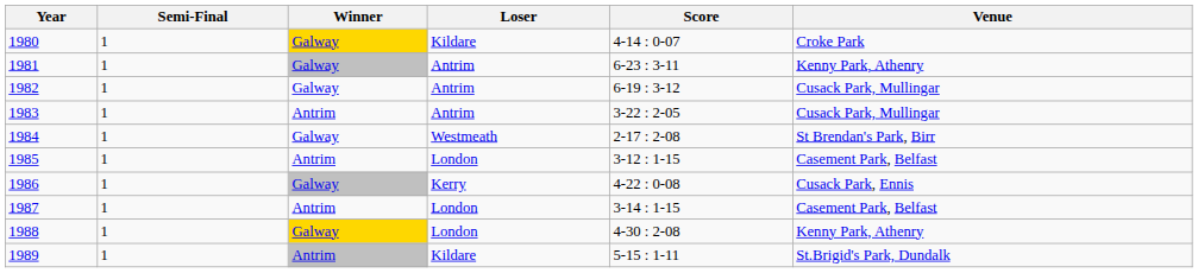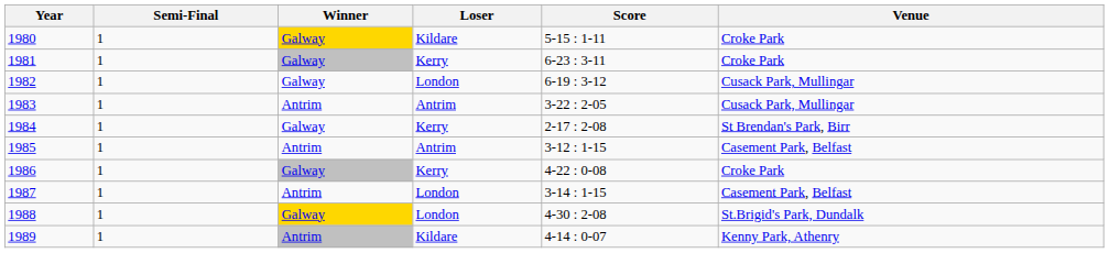 <table class="wikitable" width=100%>
 <tr>
 <th>Year</th>
 <th>Semi-Final</th>
 <th>Winner</th>
 <th>Loser</th>
 <th>Score</th>
 <th>Venue</th>
 </tr>
 <tr>
 <td rowspan=1><a href='#'>1980</a></td>
 <td>1</td>
 <td style="background-color:#FED700"><a href='#'>Galway</a></td>
 <td><a href='#'>Kildare</a></td>
-<td>4-14 : 0-07</td>
+<td>5-15 : 1-11</td>
 <td><a href='#'>Croke Park</a></td>
 </tr>
 <tr>
 <td rowspan=1><a href='#'>1981</a></td>
 <td>1</td>
 <td style="background-color:#C0C0C0"><a href='#'>Galway</a></td>
-<td><a href='#'>Antrim</a></td>
+<td><a href='#'>Kerry</a></td>
 <td>6-23 : 3-11</td>
-<td><a href='#'>Kenny Park, Athenry</a></td>
+<td><a href='#'>Croke Park</a></td>
 </tr>
 <tr>
 <td rowspan=1><a href='#'>1982</a></td>
 <td>1</td>
 <td><a href='#'>Galway</a></td>
-<td><a href='#'>Antrim</a></td>
+<td><a href='#'>London</a></td>
 <td>6-19 : 3-12</td>
 <td><a href='#'>Cusack Park, Mullingar</a></td>
 </tr>
 <tr>
 <td rowspan=1><a href='#'>1983</a></td>
 <td>1</td>
 <td><a href='#'>Antrim</a></td>
 <td><a href='#'>Antrim</a></td>
 <td>3-22 : 2-05</td>
 <td><a href='#'>Cusack Park, Mullingar</a></td>
 </tr>
 <tr>
 <td rowspan=1><a href='#'>1984</a></td>
 <td>1</td>
 <td><a href='#'>Galway</a></td>
-<td><a href='#'>Westmeath</a></td>
+<td><a href='#'>Kerry</a></td>
 <td>2-17 : 2-08</td>
 <td><a href='#'>St Brendan's Park</a>, <a href='#'>Birr</a></td>
 </tr>
 <tr>
 <td rowspan=1><a href='#'>1985</a></td>
 <td>1</td>
 <td><a href='#'>Antrim</a></td>
-<td><a href='#'>London</a></td>
+<td><a href='#'>Antrim</a></td>
 <td>3-12 : 1-15</td>
 <td><a href='#'>Casement Park</a>, <a href='#'>Belfast</a></td>
 </tr>
 <tr>
 <td rowspan=1><a href='#'>1986</a></td>
 <td>1</td>
 <td style="background-color:#C0C0C0"><a href='#'>Galway</a></td>
 <td><a href='#'>Kerry</a></td>
 <td>4-22 : 0-08</td>
-<td><a href='#'>Cusack Park</a>, <a href='#'>Ennis</a></td>
+<td><a href='#'>Croke Park</a></td>
 </tr>
 <tr>
 <td rowspan=1><a href='#'>1987</a></td>
 <td>1</td>
 <td><a href='#'>Antrim</a></td>
 <td><a href='#'>London</a></td>
 <td>3-14 : 1-15</td>
 <td><a href='#'>Casement Park</a>, <a href='#'>Belfast</a></td>
 </tr>
 <tr>
 <td rowspan=1><a href='#'>1988</a></td>
 <td>1</td>
 <td style="background-color:#FED700"><a href='#'>Galway</a></td>
 <td><a href='#'>London</a></td>
 <td>4-30 : 2-08</td>
-<td><a href='#'>Kenny Park, Athenry</a></td>
+<td><a href='#'>St.Brigid's Park, Dundalk</a></td>
 </tr>
 <tr>
 <td rowspan=1><a href='#'>1989</a></td>
 <td>1</td>
 <td style="background-color:#C0C0C0"><a href='#'>Antrim</a></td>
 <td><a href='#'>Kildare</a></td>
-<td>5-15 : 1-11</td>
-<td><a href='#'>St.Brigid's Park, Dundalk</a></td>
+<td>4-14 : 0-07</td>
+<td><a href='#'>Kenny Park, Athenry</a></td>
 </tr>
 </table>
